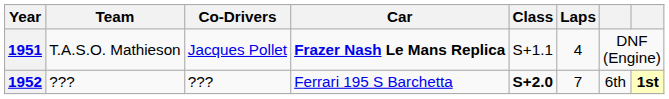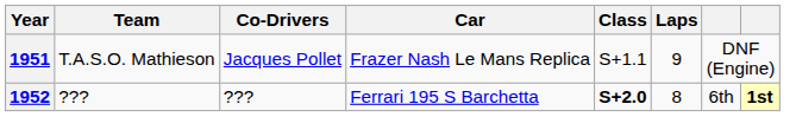 <table class="wikitable" style="text-align:center; font-size:90%">
 <tr>
 <th>Year</th>
 <th>Team</th>
 <th>Co-Drivers</th>
 <th>Car</th>
 <th>Class</th>
 <th>Laps</th>
 <th></th>
 <th></th>
 </tr>
 <tr>
 <th><a href='#'>1951</a></th>
 <td align=left> T.A.S.O. Mathieson</td>
 <td align=left> <a href='#'>Jacques Pollet</a></td>
-<td align=left><strong><a href='#'>Frazer Nash</a> Le Mans Replica</strong></td>
+<td align=left><a href='#'>Frazer Nash</a> Le Mans Replica</td>
 <td>S+1.1</td>
-<td>4</td>
+<td>9</td>
 <td colspan=2>DNF<br>(Engine)</td>
 </tr>
 <tr>
 <th><a href='#'>1952</a></th>
 <td align=left>???</td>
 <td align=left>???</td>
 <td align=left><a href='#'>Ferrari 195 S Barchetta</a></td>
 <td><strong>S+2.0</strong></td>
-<td>7</td>
+<td>8</td>
 <td>6th</td>
 <td style="background:#ffffbf;"><strong>1st</strong></td>
 </tr>
 </table>
